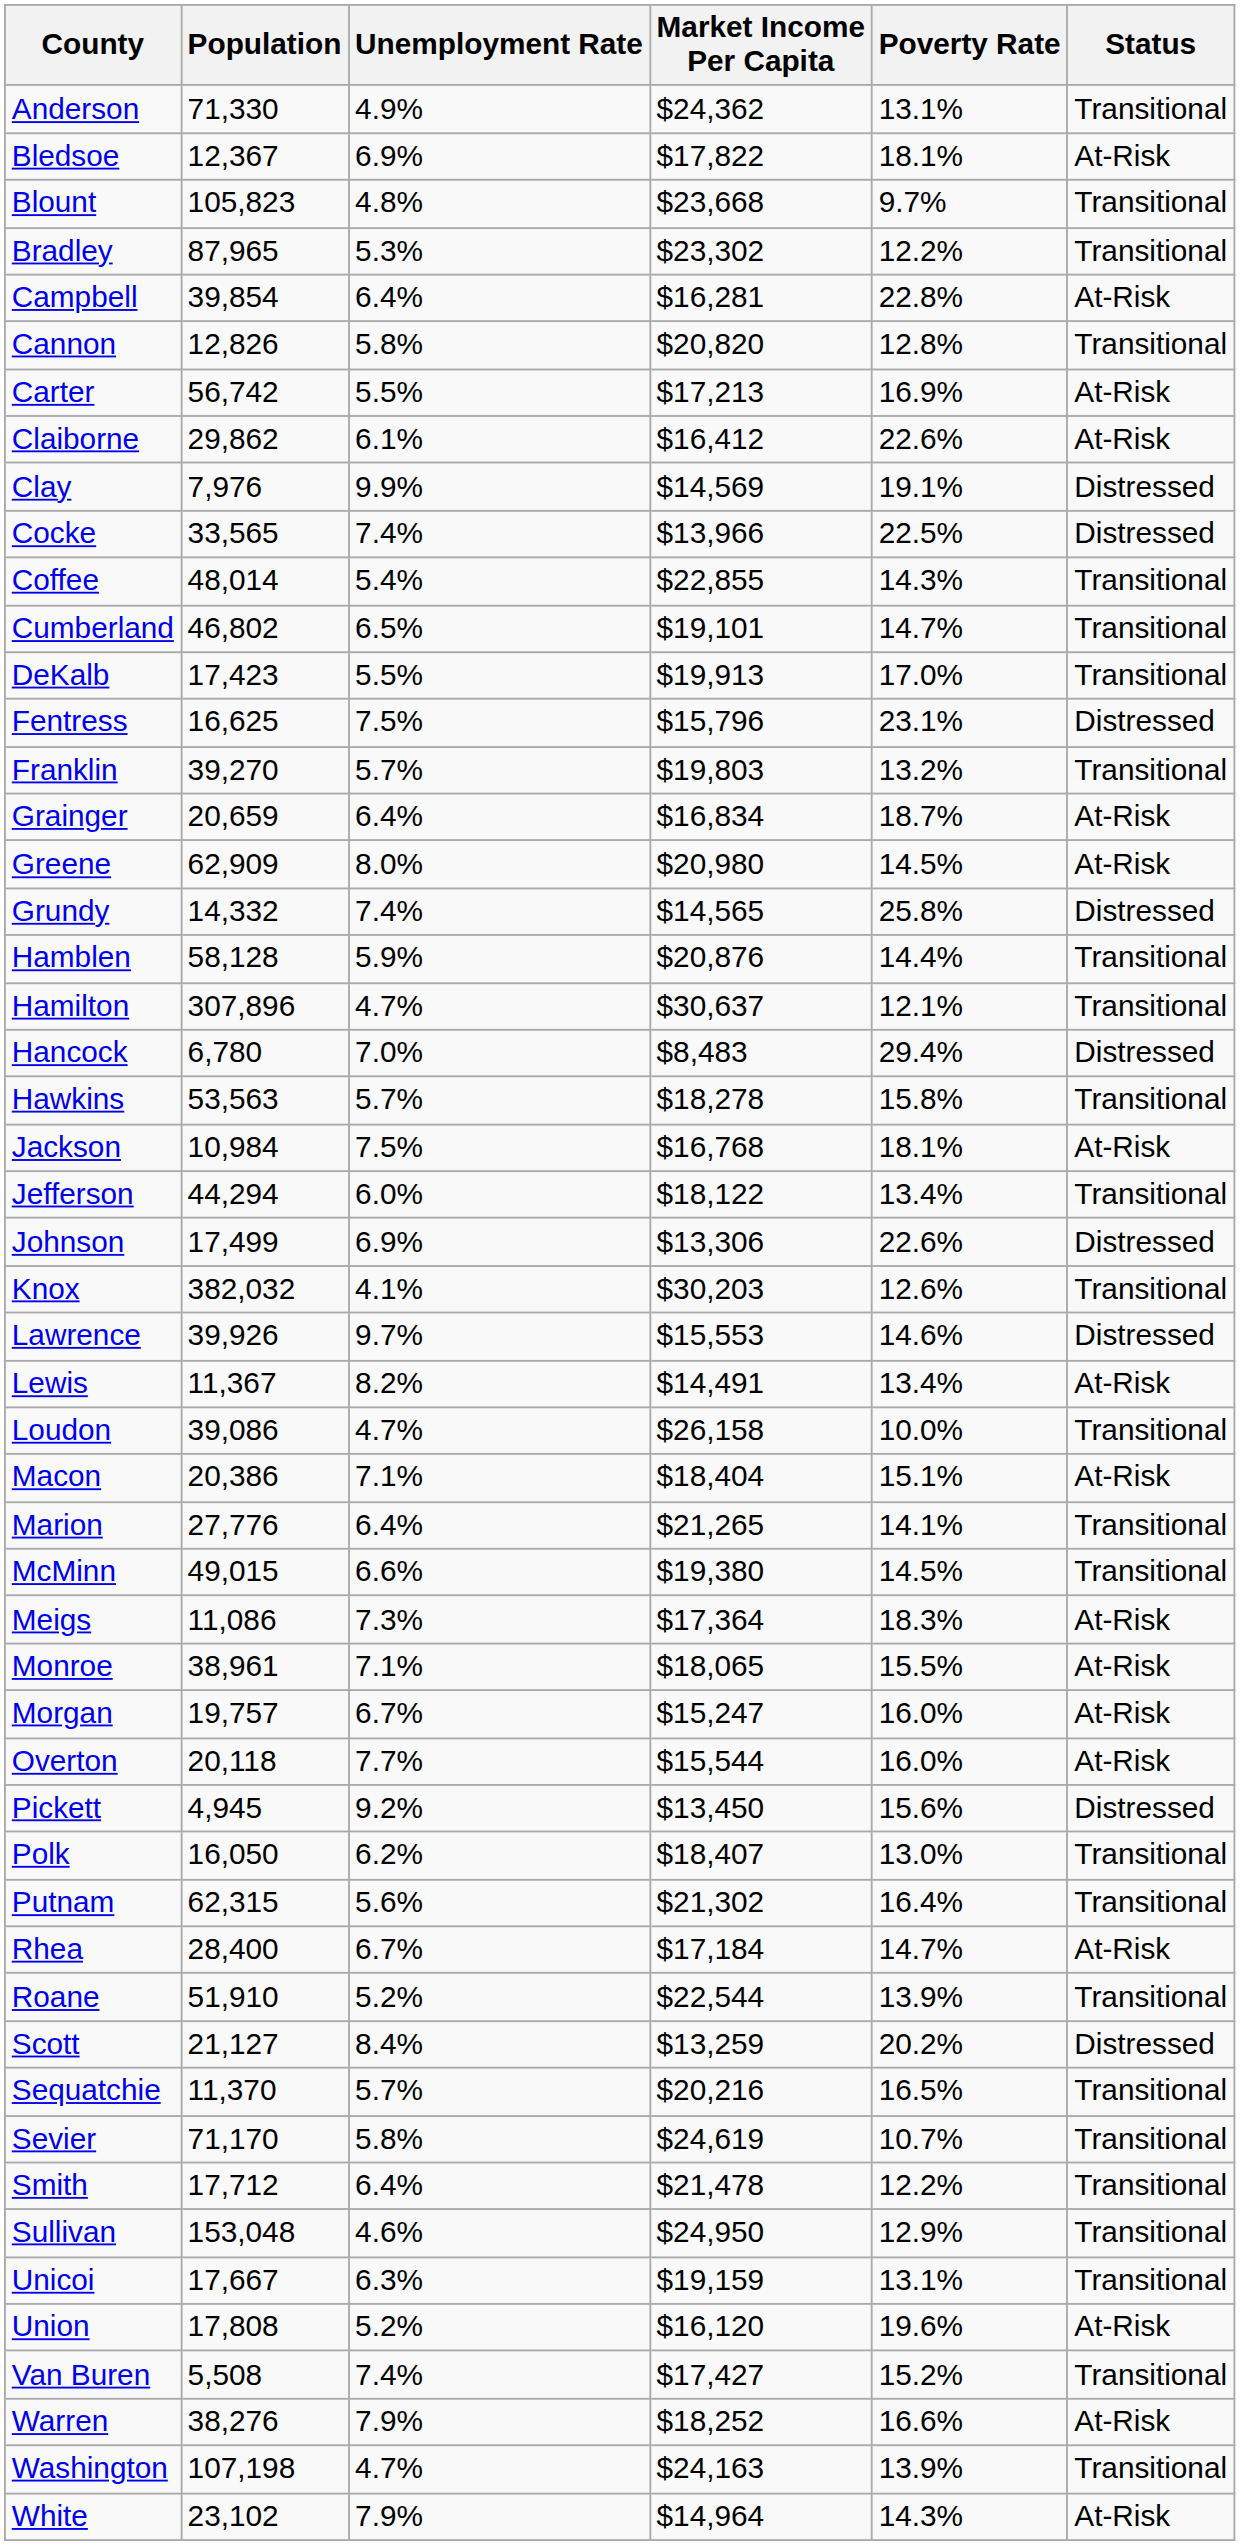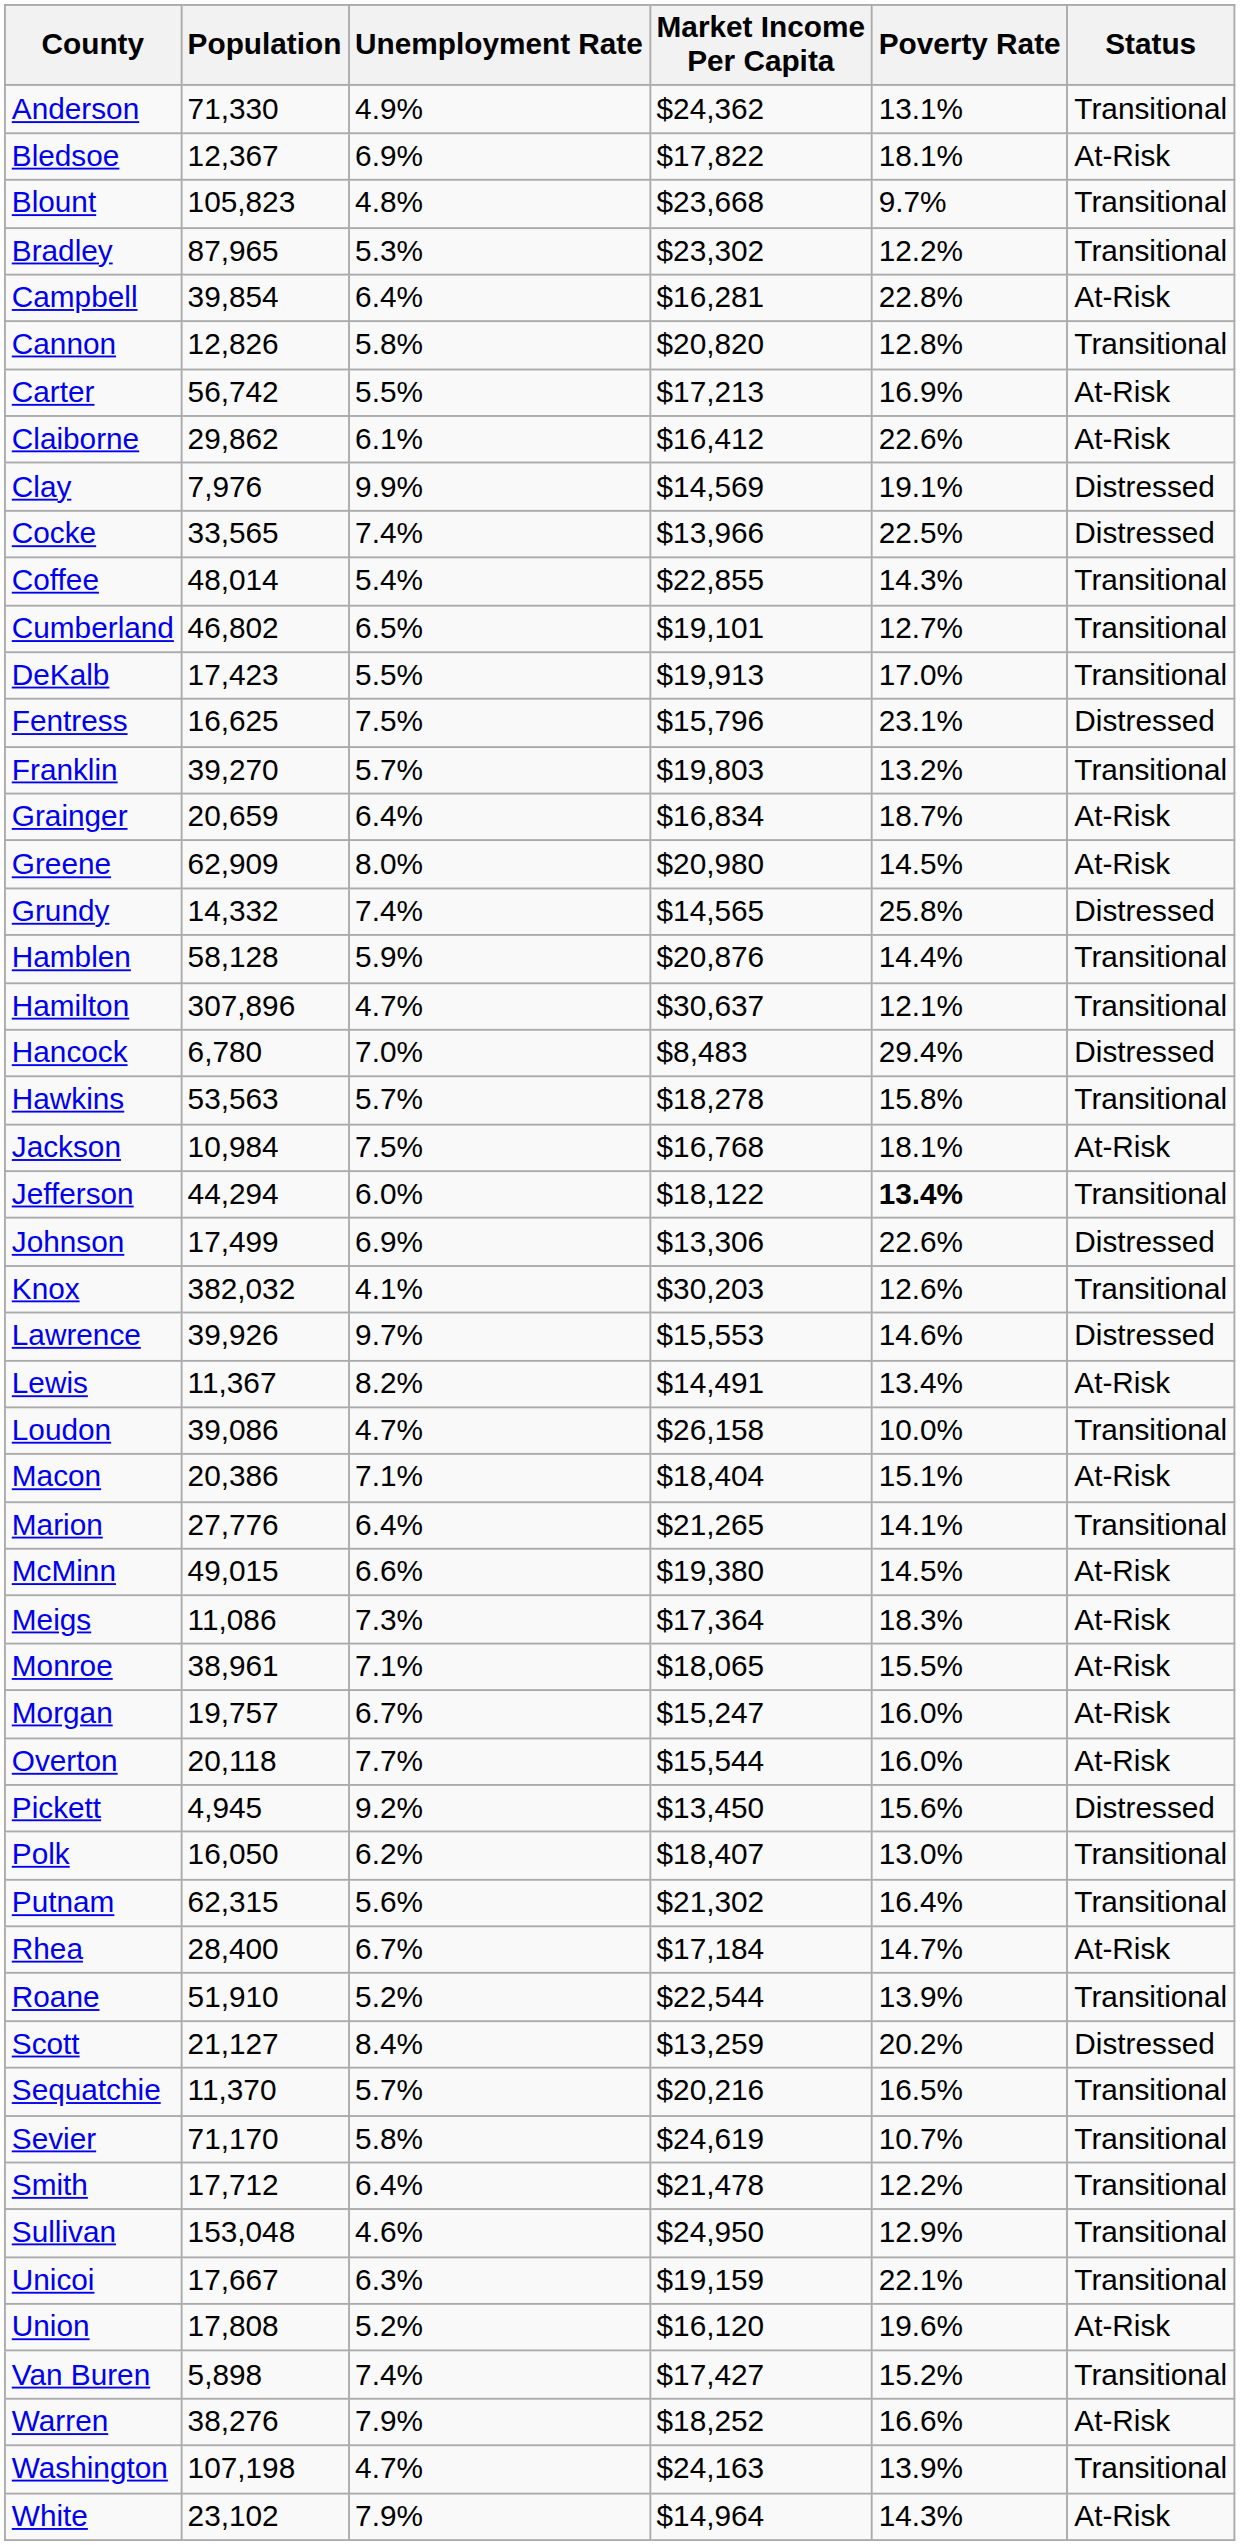 <table class="wikitable sortable">
 <tr>
 <th>County</th>
 <th>Population</th>
 <th>Unemployment Rate</th>
 <th>Market Income<br> Per Capita</th>
 <th>Poverty Rate</th>
 <th>Status</th>
 </tr>
 <tr>
 <td><a href='#'>Anderson</a></td>
 <td>71,330</td>
 <td>4.9%</td>
 <td>$24,362</td>
 <td>13.1%</td>
 <td>Transitional</td>
 </tr>
 <tr>
 <td><a href='#'>Bledsoe</a></td>
 <td>12,367</td>
 <td>6.9%</td>
 <td>$17,822</td>
 <td>18.1%</td>
 <td>At-Risk</td>
 </tr>
 <tr>
 <td><a href='#'>Blount</a></td>
 <td>105,823</td>
 <td>4.8%</td>
 <td>$23,668</td>
 <td>9.7%</td>
 <td>Transitional</td>
 </tr>
 <tr>
 <td><a href='#'>Bradley</a></td>
 <td>87,965</td>
 <td>5.3%</td>
 <td>$23,302</td>
 <td>12.2%</td>
 <td>Transitional</td>
 </tr>
 <tr>
 <td><a href='#'>Campbell</a></td>
 <td>39,854</td>
 <td>6.4%</td>
 <td>$16,281</td>
 <td>22.8%</td>
 <td>At-Risk</td>
 </tr>
 <tr>
 <td><a href='#'>Cannon</a></td>
 <td>12,826</td>
 <td>5.8%</td>
 <td>$20,820</td>
 <td>12.8%</td>
 <td>Transitional</td>
 </tr>
 <tr>
 <td><a href='#'>Carter</a></td>
 <td>56,742</td>
 <td>5.5%</td>
 <td>$17,213</td>
 <td>16.9%</td>
 <td>At-Risk</td>
 </tr>
 <tr>
 <td><a href='#'>Claiborne</a></td>
 <td>29,862</td>
 <td>6.1%</td>
 <td>$16,412</td>
 <td>22.6%</td>
 <td>At-Risk</td>
 </tr>
 <tr>
 <td><a href='#'>Clay</a></td>
 <td>7,976</td>
 <td>9.9%</td>
 <td>$14,569</td>
 <td>19.1%</td>
 <td>Distressed</td>
 </tr>
 <tr>
 <td><a href='#'>Cocke</a></td>
 <td>33,565</td>
 <td>7.4%</td>
 <td>$13,966</td>
 <td>22.5%</td>
 <td>Distressed</td>
 </tr>
 <tr>
 <td><a href='#'>Coffee</a></td>
 <td>48,014</td>
 <td>5.4%</td>
 <td>$22,855</td>
 <td>14.3%</td>
 <td>Transitional</td>
 </tr>
 <tr>
 <td><a href='#'>Cumberland</a></td>
 <td>46,802</td>
 <td>6.5%</td>
 <td>$19,101</td>
-<td>14.7%</td>
+<td>12.7%</td>
 <td>Transitional</td>
 </tr>
 <tr>
 <td><a href='#'>DeKalb</a></td>
 <td>17,423</td>
 <td>5.5%</td>
 <td>$19,913</td>
 <td>17.0%</td>
 <td>Transitional</td>
 </tr>
 <tr>
 <td><a href='#'>Fentress</a></td>
 <td>16,625</td>
 <td>7.5%</td>
 <td>$15,796</td>
 <td>23.1%</td>
 <td>Distressed</td>
 </tr>
 <tr>
 <td><a href='#'>Franklin</a></td>
 <td>39,270</td>
 <td>5.7%</td>
 <td>$19,803</td>
 <td>13.2%</td>
 <td>Transitional</td>
 </tr>
 <tr>
 <td><a href='#'>Grainger</a></td>
 <td>20,659</td>
 <td>6.4%</td>
 <td>$16,834</td>
 <td>18.7%</td>
 <td>At-Risk</td>
 </tr>
 <tr>
 <td><a href='#'>Greene</a></td>
 <td>62,909</td>
 <td>8.0%</td>
 <td>$20,980</td>
 <td>14.5%</td>
 <td>At-Risk</td>
 </tr>
 <tr>
 <td><a href='#'>Grundy</a></td>
 <td>14,332</td>
 <td>7.4%</td>
 <td>$14,565</td>
 <td>25.8%</td>
 <td>Distressed</td>
 </tr>
 <tr>
 <td><a href='#'>Hamblen</a></td>
 <td>58,128</td>
 <td>5.9%</td>
 <td>$20,876</td>
 <td>14.4%</td>
 <td>Transitional</td>
 </tr>
 <tr>
 <td><a href='#'>Hamilton</a></td>
 <td>307,896</td>
 <td>4.7%</td>
 <td>$30,637</td>
 <td>12.1%</td>
 <td>Transitional</td>
 </tr>
 <tr>
 <td><a href='#'>Hancock</a></td>
 <td>6,780</td>
 <td>7.0%</td>
 <td>$8,483</td>
 <td>29.4%</td>
 <td>Distressed</td>
 </tr>
 <tr>
 <td><a href='#'>Hawkins</a></td>
 <td>53,563</td>
 <td>5.7%</td>
 <td>$18,278</td>
 <td>15.8%</td>
 <td>Transitional</td>
 </tr>
 <tr>
 <td><a href='#'>Jackson</a></td>
 <td>10,984</td>
 <td>7.5%</td>
 <td>$16,768</td>
 <td>18.1%</td>
 <td>At-Risk</td>
 </tr>
 <tr>
 <td><a href='#'>Jefferson</a></td>
 <td>44,294</td>
 <td>6.0%</td>
 <td>$18,122</td>
-<td>13.4%</td>
+<td><strong>13.4%</strong></td>
 <td>Transitional</td>
 </tr>
 <tr>
 <td><a href='#'>Johnson</a></td>
 <td>17,499</td>
 <td>6.9%</td>
 <td>$13,306</td>
 <td>22.6%</td>
 <td>Distressed</td>
 </tr>
 <tr>
 <td><a href='#'>Knox</a></td>
 <td>382,032</td>
 <td>4.1%</td>
 <td>$30,203</td>
 <td>12.6%</td>
 <td>Transitional</td>
 </tr>
 <tr>
 <td><a href='#'>Lawrence</a></td>
 <td>39,926</td>
 <td>9.7%</td>
 <td>$15,553</td>
 <td>14.6%</td>
 <td>Distressed</td>
 </tr>
 <tr>
 <td><a href='#'>Lewis</a></td>
 <td>11,367</td>
 <td>8.2%</td>
 <td>$14,491</td>
 <td>13.4%</td>
 <td>At-Risk</td>
 </tr>
 <tr>
 <td><a href='#'>Loudon</a></td>
 <td>39,086</td>
 <td>4.7%</td>
 <td>$26,158</td>
 <td>10.0%</td>
 <td>Transitional</td>
 </tr>
 <tr>
 <td><a href='#'>Macon</a></td>
 <td>20,386</td>
 <td>7.1%</td>
 <td>$18,404</td>
 <td>15.1%</td>
 <td>At-Risk</td>
 </tr>
 <tr>
 <td><a href='#'>Marion</a></td>
 <td>27,776</td>
 <td>6.4%</td>
 <td>$21,265</td>
 <td>14.1%</td>
 <td>Transitional</td>
 </tr>
 <tr>
 <td><a href='#'>McMinn</a></td>
 <td>49,015</td>
 <td>6.6%</td>
 <td>$19,380</td>
 <td>14.5%</td>
-<td>Transitional</td>
+<td>At-Risk</td>
 </tr>
 <tr>
 <td><a href='#'>Meigs</a></td>
 <td>11,086</td>
 <td>7.3%</td>
 <td>$17,364</td>
 <td>18.3%</td>
 <td>At-Risk</td>
 </tr>
 <tr>
 <td><a href='#'>Monroe</a></td>
 <td>38,961</td>
 <td>7.1%</td>
 <td>$18,065</td>
 <td>15.5%</td>
 <td>At-Risk</td>
 </tr>
 <tr>
 <td><a href='#'>Morgan</a></td>
 <td>19,757</td>
 <td>6.7%</td>
 <td>$15,247</td>
 <td>16.0%</td>
 <td>At-Risk</td>
 </tr>
 <tr>
 <td><a href='#'>Overton</a></td>
 <td>20,118</td>
 <td>7.7%</td>
 <td>$15,544</td>
 <td>16.0%</td>
 <td>At-Risk</td>
 </tr>
 <tr>
 <td><a href='#'>Pickett</a></td>
 <td>4,945</td>
 <td>9.2%</td>
 <td>$13,450</td>
 <td>15.6%</td>
 <td>Distressed</td>
 </tr>
 <tr>
 <td><a href='#'>Polk</a></td>
 <td>16,050</td>
 <td>6.2%</td>
 <td>$18,407</td>
 <td>13.0%</td>
 <td>Transitional</td>
 </tr>
 <tr>
 <td><a href='#'>Putnam</a></td>
 <td>62,315</td>
 <td>5.6%</td>
 <td>$21,302</td>
 <td>16.4%</td>
 <td>Transitional</td>
 </tr>
 <tr>
 <td><a href='#'>Rhea</a></td>
 <td>28,400</td>
 <td>6.7%</td>
 <td>$17,184</td>
 <td>14.7%</td>
 <td>At-Risk</td>
 </tr>
 <tr>
 <td><a href='#'>Roane</a></td>
 <td>51,910</td>
 <td>5.2%</td>
 <td>$22,544</td>
 <td>13.9%</td>
 <td>Transitional</td>
 </tr>
 <tr>
 <td><a href='#'>Scott</a></td>
 <td>21,127</td>
 <td>8.4%</td>
 <td>$13,259</td>
 <td>20.2%</td>
 <td>Distressed</td>
 </tr>
 <tr>
 <td><a href='#'>Sequatchie</a></td>
 <td>11,370</td>
 <td>5.7%</td>
 <td>$20,216</td>
 <td>16.5%</td>
 <td>Transitional</td>
 </tr>
 <tr>
 <td><a href='#'>Sevier</a></td>
 <td>71,170</td>
 <td>5.8%</td>
 <td>$24,619</td>
 <td>10.7%</td>
 <td>Transitional</td>
 </tr>
 <tr>
 <td><a href='#'>Smith</a></td>
 <td>17,712</td>
 <td>6.4%</td>
 <td>$21,478</td>
 <td>12.2%</td>
 <td>Transitional</td>
 </tr>
 <tr>
 <td><a href='#'>Sullivan</a></td>
 <td>153,048</td>
 <td>4.6%</td>
 <td>$24,950</td>
 <td>12.9%</td>
 <td>Transitional</td>
 </tr>
 <tr>
 <td><a href='#'>Unicoi</a></td>
 <td>17,667</td>
 <td>6.3%</td>
 <td>$19,159</td>
-<td>13.1%</td>
+<td>22.1%</td>
 <td>Transitional</td>
 </tr>
 <tr>
 <td><a href='#'>Union</a></td>
 <td>17,808</td>
 <td>5.2%</td>
 <td>$16,120</td>
 <td>19.6%</td>
 <td>At-Risk</td>
 </tr>
 <tr>
 <td><a href='#'>Van Buren</a></td>
-<td>5,508</td>
+<td>5,898</td>
 <td>7.4%</td>
 <td>$17,427</td>
 <td>15.2%</td>
 <td>Transitional</td>
 </tr>
 <tr>
 <td><a href='#'>Warren</a></td>
 <td>38,276</td>
 <td>7.9%</td>
 <td>$18,252</td>
 <td>16.6%</td>
 <td>At-Risk</td>
 </tr>
 <tr>
 <td><a href='#'>Washington</a></td>
 <td>107,198</td>
 <td>4.7%</td>
 <td>$24,163</td>
 <td>13.9%</td>
 <td>Transitional</td>
 </tr>
 <tr>
 <td><a href='#'>White</a></td>
 <td>23,102</td>
 <td>7.9%</td>
 <td>$14,964</td>
 <td>14.3%</td>
 <td>At-Risk</td>
 </tr>
 </table>
